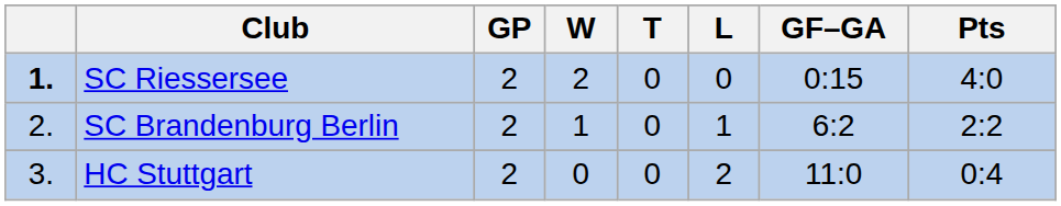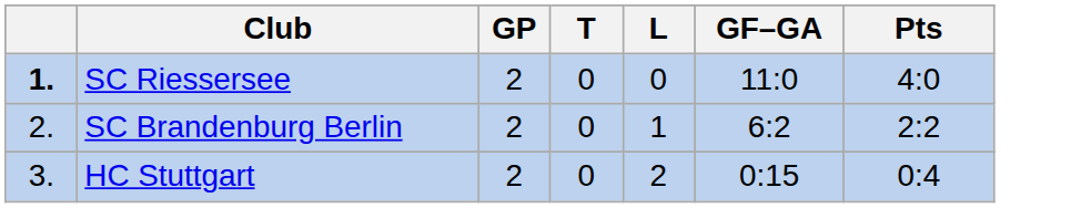 <table class="wikitable">
 <tr>
 <th width="30"></th>
 <th width="200">Club</th>
 <th width="30">GP</th>
-<th width="30">W</th>
 <th width="30">T</th>
 <th width="30">L</th>
 <th width="70">GF–GA</th>
 <th width="70">Pts</th>
 </tr>
 <tr bgcolor="#BCD2EE" align="center">
 <td><strong>1.</strong></td>
 <td align="left"><a href='#'>SC Riessersee</a></td>
 <td>2</td>
-<td>2</td>
 <td>0</td>
 <td>0</td>
-<td>0:15</td>
+<td>11:0</td>
 <td>4:0</td>
 </tr>
 <tr bgcolor=#BCD2EE align="center">
 <td>2.</td>
 <td align="left"><a href='#'> SC Brandenburg Berlin</a></td>
 <td>2</td>
-<td>1</td>
 <td>0</td>
 <td>1</td>
 <td>6:2</td>
 <td>2:2</td>
 </tr>
 <tr bgcolor=#BCD2EE align="center">
 <td>3.</td>
 <td align="left"><a href='#'>HC Stuttgart</a></td>
 <td>2</td>
 <td>0</td>
-<td>0</td>
 <td>2</td>
-<td>11:0</td>
+<td>0:15</td>
 <td>0:4</td>
 </tr>
 </table>
